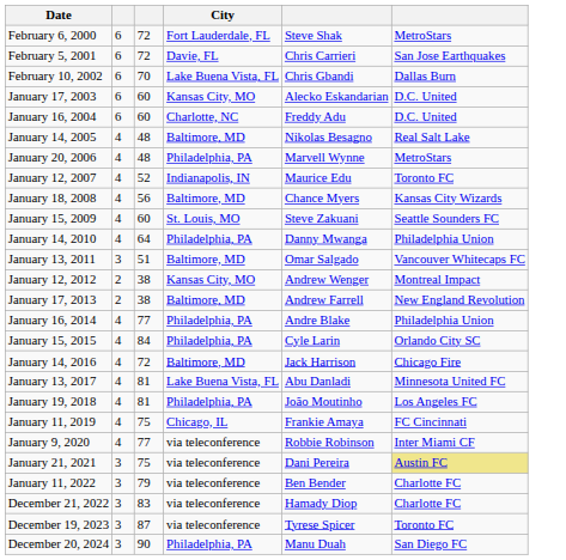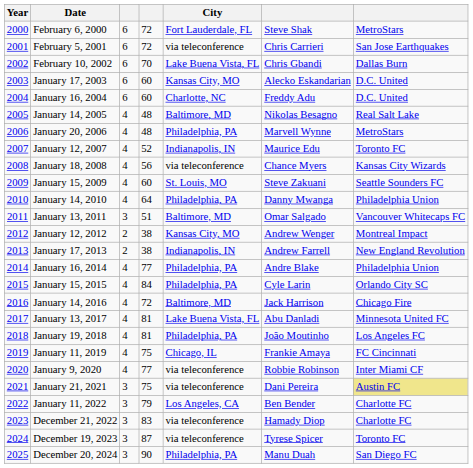 <table class="wikitable sortable">
 <tr>
+<th scope="col">Year</th>
 <th scope="col">Date</th>
 <th scope="col"></th>
 <th scope="col"></th>
 <th scope="col">City</th>
 <th scope="col"></th>
 <th scope="col"></th>
 </tr>
 <tr>
+<td style="text-align: center;"><a href='#'>2000</a></td>
 <td data-sort-value=1936-02-08>February 6, 2000</td>
 <td style="text-align: right; padding-right: 1em;">6</td>
 <td style="text-align: right; padding-right: 1em;">72</td>
 <td><a href='#'>Fort Lauderdale, FL</a></td>
 <td data-sort-value=Shak, Steve> <a href='#'>Steve Shak</a></td>
 <td><a href='#'>MetroStars</a></td>
 </tr>
 <tr>
+<td style="text-align: center;"><a href='#'>2001</a></td>
 <td data-sort-value=1936-02-08>February 5, 2001</td>
 <td style="text-align: right; padding-right: 1em;">6</td>
 <td style="text-align: right; padding-right: 1em;">72</td>
-<td><a href='#'>Davie, FL</a></td>
+<td>via teleconference</td>
 <td data-sort-value=Carrieri, Chris> <a href='#'>Chris Carrieri</a></td>
 <td><a href='#'>San Jose Earthquakes</a></td>
 </tr>
 <tr>
+<td style="text-align: center;"><a href='#'>2002</a></td>
 <td data-sort-value=1936-02-08>February 10, 2002</td>
 <td style="text-align: right; padding-right: 1em;">6</td>
 <td style="text-align: right; padding-right: 1em;">70</td>
 <td><a href='#'>Lake Buena Vista, FL</a></td>
 <td data-sort-value=Gbandi, Chris> <a href='#'>Chris Gbandi</a></td>
 <td><a href='#'>Dallas Burn</a></td>
 </tr>
 <tr>
+<td style="text-align: center;"><a href='#'>2003</a></td>
 <td data-sort-value=1936-02-08>January 17, 2003</td>
 <td style="text-align: right; padding-right: 1em;">6</td>
 <td style="text-align: right; padding-right: 1em;">60</td>
 <td><a href='#'>Kansas City, MO</a></td>
 <td data-sort-value=Eskandarian, Alecko> <a href='#'>Alecko Eskandarian</a></td>
 <td><a href='#'>D.C. United</a></td>
 </tr>
 <tr>
+<td style="text-align: center;"><a href='#'>2004</a></td>
 <td data-sort-value=1936-02-08>January 16, 2004</td>
 <td style="text-align: right; padding-right: 1em;">6</td>
 <td style="text-align: right; padding-right: 1em;">60</td>
 <td><a href='#'>Charlotte, NC</a></td>
 <td data-sort-value=Adu, Freddy> <a href='#'>Freddy Adu</a></td>
 <td><a href='#'>D.C. United</a></td>
 </tr>
 <tr>
+<td style="text-align: center;"><a href='#'>2005</a></td>
 <td data-sort-value=1936-02-08>January 14, 2005</td>
 <td style="text-align: right; padding-right: 1em;">4</td>
 <td style="text-align: right; padding-right: 1em;">48</td>
 <td><a href='#'>Baltimore, MD</a></td>
 <td data-sort-value=Besagno, Nikolas> <a href='#'>Nikolas Besagno</a></td>
 <td><a href='#'>Real Salt Lake</a></td>
 </tr>
 <tr>
+<td style="text-align: center;"><a href='#'>2006</a></td>
 <td data-sort-value=1936-02-08>January 20, 2006</td>
 <td style="text-align: right; padding-right: 1em;">4</td>
 <td style="text-align: right; padding-right: 1em;">48</td>
 <td><a href='#'>Philadelphia, PA</a></td>
 <td data-sort-value=Wynne, Marvell> <a href='#'>Marvell Wynne</a></td>
 <td><a href='#'>MetroStars</a></td>
 </tr>
 <tr>
+<td style="text-align: center;"><a href='#'>2007</a></td>
 <td data-sort-value=1936-02-08>January 12, 2007</td>
 <td style="text-align: right; padding-right: 1em;">4</td>
 <td style="text-align: right; padding-right: 1em;">52</td>
 <td><a href='#'>Indianapolis, IN</a></td>
 <td data-sort-value=Edu, Maurice> <a href='#'>Maurice Edu</a></td>
 <td><a href='#'>Toronto FC</a></td>
 </tr>
 <tr>
+<td style="text-align: center;"><a href='#'>2008</a></td>
 <td data-sort-value=1936-02-08>January 18, 2008</td>
 <td style="text-align: right; padding-right: 1em;">4</td>
 <td style="text-align: right; padding-right: 1em;">56</td>
-<td><a href='#'>Baltimore, MD</a></td>
+<td>via teleconference</td>
 <td data-sort-value=Myers, Chance> <a href='#'>Chance Myers</a></td>
 <td><a href='#'>Kansas City Wizards</a></td>
 </tr>
 <tr>
+<td style="text-align: center;"><a href='#'>2009</a></td>
 <td data-sort-value=1936-02-08>January 15, 2009</td>
 <td style="text-align: right; padding-right: 1em;">4</td>
 <td style="text-align: right; padding-right: 1em;">60</td>
 <td><a href='#'>St. Louis, MO</a></td>
 <td data-sort-value=Zakuani, Steve> <a href='#'>Steve Zakuani</a></td>
 <td><a href='#'>Seattle Sounders FC</a></td>
 </tr>
 <tr>
+<td style="text-align: center;"><a href='#'>2010</a></td>
 <td data-sort-value=1936-02-08>January 14, 2010</td>
 <td style="text-align: right; padding-right: 1em;">4</td>
 <td style="text-align: right; padding-right: 1em;">64</td>
 <td><a href='#'>Philadelphia, PA</a></td>
 <td data-sort-value=Mwanga, Danny> <a href='#'>Danny Mwanga</a></td>
 <td><a href='#'>Philadelphia Union</a></td>
 </tr>
 <tr>
+<td style="text-align: center;"><a href='#'>2011</a></td>
 <td data-sort-value=1936-02-08>January 13, 2011</td>
 <td style="text-align: right; padding-right: 1em;">3</td>
 <td style="text-align: right; padding-right: 1em;">51</td>
 <td><a href='#'>Baltimore, MD</a></td>
 <td data-sort-value=Salgado, Omar> <a href='#'>Omar Salgado</a></td>
 <td><a href='#'>Vancouver Whitecaps FC</a></td>
 </tr>
 <tr>
+<td style="text-align: center;"><a href='#'>2012</a></td>
 <td data-sort-value=1936-02-08>January 12, 2012</td>
 <td style="text-align: right; padding-right: 1em;">2</td>
 <td style="text-align: right; padding-right: 1em;">38</td>
 <td><a href='#'>Kansas City, MO</a></td>
 <td data-sort-value=Wenger, Andrew> <a href='#'>Andrew Wenger</a></td>
 <td><a href='#'>Montreal Impact</a></td>
 </tr>
 <tr>
+<td style="text-align: center;"><a href='#'>2013</a></td>
 <td data-sort-value=1936-02-08>January 17, 2013</td>
 <td style="text-align: right; padding-right: 1em;">2</td>
 <td style="text-align: right; padding-right: 1em;">38</td>
-<td><a href='#'>Baltimore, MD</a></td>
+<td><a href='#'>Indianapolis, IN</a></td>
 <td data-sort-value=Farrell, Andrew> <a href='#'>Andrew Farrell</a></td>
 <td><a href='#'>New England Revolution</a></td>
 </tr>
 <tr>
+<td style="text-align: center;"><a href='#'>2014</a></td>
 <td data-sort-value=1936-02-08>January 16, 2014</td>
 <td style="text-align: right; padding-right: 1em;">4</td>
 <td style="text-align: right; padding-right: 1em;">77</td>
 <td><a href='#'>Philadelphia, PA</a></td>
 <td data-sort-value=Blake, Andre> <a href='#'>Andre Blake</a></td>
 <td><a href='#'>Philadelphia Union</a></td>
 </tr>
 <tr>
+<td style="text-align: center;"><a href='#'>2015</a></td>
 <td data-sort-value=1936-02-08>January 15, 2015</td>
 <td style="text-align: right; padding-right: 1em;">4</td>
 <td style="text-align: right; padding-right: 1em;">84</td>
 <td><a href='#'>Philadelphia, PA</a></td>
 <td data-sort-value=Larin, Cyle> <a href='#'>Cyle Larin</a></td>
 <td><a href='#'>Orlando City SC</a></td>
 </tr>
 <tr>
+<td style="text-align: center;"><a href='#'>2016</a></td>
 <td data-sort-value=1936-02-08>January 14, 2016</td>
 <td style="text-align: right; padding-right: 1em;">4</td>
 <td style="text-align: right; padding-right: 1em;">72</td>
 <td><a href='#'>Baltimore, MD</a></td>
 <td data-sort-value=Harrison, Jack> <a href='#'>Jack Harrison</a></td>
 <td><a href='#'>Chicago Fire</a></td>
 </tr>
 <tr>
+<td style="text-align: center;"><a href='#'>2017</a></td>
 <td data-sort-value=1936-02-08>January 13, 2017</td>
 <td style="text-align: right; padding-right: 1em;">4</td>
 <td style="text-align: right; padding-right: 1em;">81</td>
 <td><a href='#'>Lake Buena Vista, FL</a></td>
 <td data-sort-value=Danladi, Abu> <a href='#'>Abu Danladi</a></td>
 <td><a href='#'>Minnesota United FC</a></td>
 </tr>
 <tr>
+<td style="text-align: center;"><a href='#'>2018</a></td>
 <td data-sort-value=1936-02-08>January 19, 2018</td>
 <td style="text-align: right; padding-right: 1em;">4</td>
 <td style="text-align: right; padding-right: 1em;">81</td>
 <td><a href='#'>Philadelphia, PA</a></td>
 <td data-sort-value=Moutinho, João> <a href='#'>João Moutinho</a></td>
 <td><a href='#'>Los Angeles FC</a></td>
 </tr>
 <tr>
+<td style="text-align: center;"><a href='#'>2019</a></td>
 <td data-sort-value=1936-02-08>January 11, 2019</td>
 <td style="text-align: right; padding-right: 1em;">4</td>
 <td style="text-align: right; padding-right: 1em;">75</td>
 <td><a href='#'>Chicago, IL</a></td>
 <td data-sort-value=Amaya, Frankie> <a href='#'>Frankie Amaya</a></td>
 <td><a href='#'>FC Cincinnati</a></td>
 </tr>
 <tr>
+<td style="text-align: center;"><a href='#'>2020</a></td>
 <td data-sort-value=1936-02-08>January 9, 2020</td>
 <td style="text-align: right; padding-right: 1em;">4</td>
 <td style="text-align: right; padding-right: 1em;">77</td>
 <td>via teleconference</td>
 <td data-sort-value=Robinson, Robbie> <a href='#'>Robbie Robinson</a></td>
 <td><a href='#'>Inter Miami CF</a></td>
 </tr>
 <tr>
+<td style="text-align: center;"><a href='#'>2021</a></td>
 <td data-sort-value=1936-02-08>January 21, 2021</td>
 <td style="text-align: right; padding-right: 1em;">3</td>
 <td style="text-align: right; padding-right: 1em;">75</td>
 <td>via teleconference</td>
 <td data-sort-value=Pereira, Dani> <a href='#'>Dani Pereira</a></td>
 <td style="background: khaki;"><a href='#'>Austin FC</a></td>
 </tr>
 <tr>
+<td style="text-align: center;"><a href='#'>2022</a></td>
 <td data-sort-value=1936-02-08>January 11, 2022</td>
 <td style="text-align: right; padding-right: 1em;">3</td>
 <td style="text-align: right; padding-right: 1em;">79</td>
-<td>via teleconference</td>
+<td><a href='#'>Los Angeles, CA</a></td>
 <td data-sort-value=Bender, Ben> <a href='#'>Ben Bender</a></td>
 <td><a href='#'>Charlotte FC</a></td>
 </tr>
 <tr>
+<td style="text-align: center;"><a href='#'>2023</a></td>
 <td>December 21, 2022</td>
 <td style="text-align: right; padding-right: 1em;">3</td>
 <td style="text-align: right; padding-right: 1em;">83</td>
 <td>via teleconference</td>
 <td data-sort-value=Diop, Hamady> <a href='#'>Hamady Diop</a></td>
 <td><a href='#'>Charlotte FC</a></td>
 </tr>
 <tr>
+<td style="text-align: center;"><a href='#'>2024</a></td>
 <td>December 19, 2023</td>
 <td style="text-align: right; padding-right: 1em;">3</td>
 <td style="text-align: right; padding-right: 1em;">87</td>
 <td>via teleconference</td>
 <td data-sort-value=Spicer, Tyrese> <a href='#'>Tyrese Spicer</a></td>
 <td><a href='#'>Toronto FC</a></td>
 </tr>
 <tr>
+<td style="text-align: center;"><a href='#'>2025</a></td>
 <td>December 20, 2024</td>
 <td style="text-align: right; padding-right: 1em;">3</td>
 <td style="text-align: right; padding-right: 1em;">90</td>
 <td><a href='#'>Philadelphia, PA</a></td>
 <td data-sort-value=> <a href='#'>Manu Duah</a></td>
 <td><a href='#'>San Diego FC</a></td>
 </tr>
 </table>
